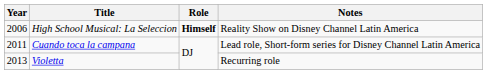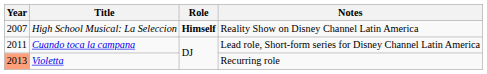 <table class="wikitable">
 <tr>
 <th>Year</th>
 <th>Title</th>
 <th>Role</th>
 <th>Notes</th>
 </tr>
 <tr>
-<td>2006</td>
+<td>2007</td>
 <td><em>High School Musical: La Seleccion</em></td>
 <td><strong>Himself</strong></td>
 <td>Reality Show on Disney Channel Latin America</td>
 </tr>
 <tr>
 <td>2011</td>
 <td><em><a href='#'>Cuando toca la campana</a></em></td>
 <td rowspan=2>DJ</td>
 <td>Lead role, Short-form series for Disney Channel Latin America</td>
 </tr>
 <tr>
-<td>2013</td>
+<td style="background: lightsalmon;">2013</td>
 <td><em><a href='#'>Violetta</a></em></td>
 <td>Recurring role</td>
 </tr>
 </table>
